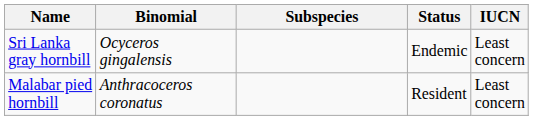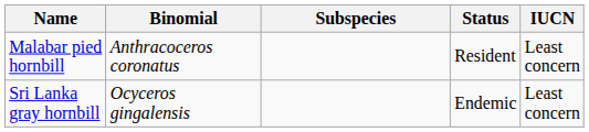 <table width=60% class="wikitable">
 <tr>
 <th width=20%>Name</th>
 <th width=30%>Binomial</th>
 <th width=40%>Subspecies</th>
 <th width=30%>Status</th>
 <th width=30%>IUCN</th>
 </tr>
 <tr>
+<td><a href='#'>Malabar pied hornbill</a><br></td>
+<td><em>Anthracoceros coronatus</em></td>
+<td></td>
+<td>Resident</td>
+<td>Least concern</td>
+</tr>
+<tr>
 <td><a href='#'>Sri Lanka gray hornbill</a><br></td>
 <td><em>Ocyceros gingalensis</em></td>
 <td></td>
 <td>Endemic</td>
 <td>Least concern</td>
 </tr>
-<tr>
-<td><a href='#'>Malabar pied hornbill</a><br></td>
-<td><em>Anthracoceros coronatus</em></td>
-<td></td>
-<td>Resident</td>
-<td>Least concern</td>
-</tr>
 </table>
